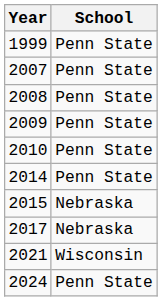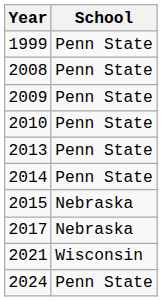 <table class="wikitable">
 <tr>
 <th>Year</th>
 <th>School</th>
 </tr>
 <tr>
 <td>1999</td>
-<td>Penn State</td>
-</tr>
-<tr>
-<td>2007</td>
 <td>Penn State</td>
 </tr>
 <tr>
 <td>2008</td>
 <td>Penn State</td>
 </tr>
 <tr>
 <td>2009</td>
 <td>Penn State</td>
 </tr>
 <tr>
 <td>2010</td>
+<td>Penn State</td>
+</tr>
+<tr>
+<td>2013</td>
 <td>Penn State</td>
 </tr>
 <tr>
 <td>2014</td>
 <td>Penn State</td>
 </tr>
 <tr>
 <td>2015</td>
 <td>Nebraska</td>
 </tr>
 <tr>
 <td>2017</td>
 <td>Nebraska</td>
 </tr>
 <tr>
 <td>2021</td>
 <td>Wisconsin</td>
 </tr>
 <tr>
 <td>2024</td>
 <td>Penn State</td>
 </tr>
 </table>
